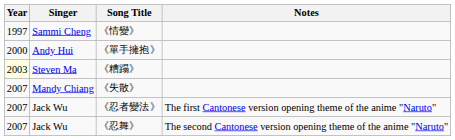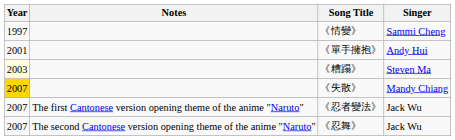 <table class="wikitable" style="font-size: 95%;">
 <tr>
 <th>Year</th>
+<th>Notes</th>
+<th>Song Title</th>
 <th>Singer</th>
-<th>Song Title</th>
-<th>Notes</th>
 </tr>
 <tr>
 <td>1997</td>
+<td></td>
+<td>《情變》</td>
 <td><a href='#'>Sammi Cheng</a></td>
-<td>《情變》</td>
-<td></td>
 </tr>
 <tr>
-<td>2000</td>
+<td>2001</td>
+<td></td>
+<td>《單手擁抱》</td>
 <td><a href='#'>Andy Hui</a></td>
-<td>《單手擁抱》</td>
-<td></td>
 </tr>
 <tr>
 <td style="background: lightyellow;">2003</td>
+<td></td>
+<td>《糟蹋》</td>
 <td><a href='#'>Steven Ma</a></td>
-<td>《糟蹋》</td>
+</tr>
+<tr>
+<td style="background: gold;">2007</td>
 <td></td>
+<td>《失散》</td>
+<td><a href='#'>Mandy Chiang</a></td>
 </tr>
 <tr>
 <td>2007</td>
-<td><a href='#'>Mandy Chiang</a></td>
-<td>《失散》</td>
-<td></td>
+<td>The first <a href='#'>Cantonese</a> version opening theme of the anime "<a href='#'>Naruto</a>"</td>
+<td>《忍者變法》</td>
+<td>Jack Wu</td>
 </tr>
 <tr>
 <td>2007</td>
+<td>The second <a href='#'>Cantonese</a> version opening theme of the anime "<a href='#'>Naruto</a>"</td>
+<td>《忍舞》</td>
 <td>Jack Wu</td>
-<td>《忍者變法》</td>
-<td>The first <a href='#'>Cantonese</a> version opening theme of the anime "<a href='#'>Naruto</a>"</td>
-</tr>
-<tr>
-<td>2007</td>
-<td>Jack Wu</td>
-<td>《忍舞》</td>
-<td>The second <a href='#'>Cantonese</a> version opening theme of the anime "<a href='#'>Naruto</a>"</td>
 </tr>
 </table>
